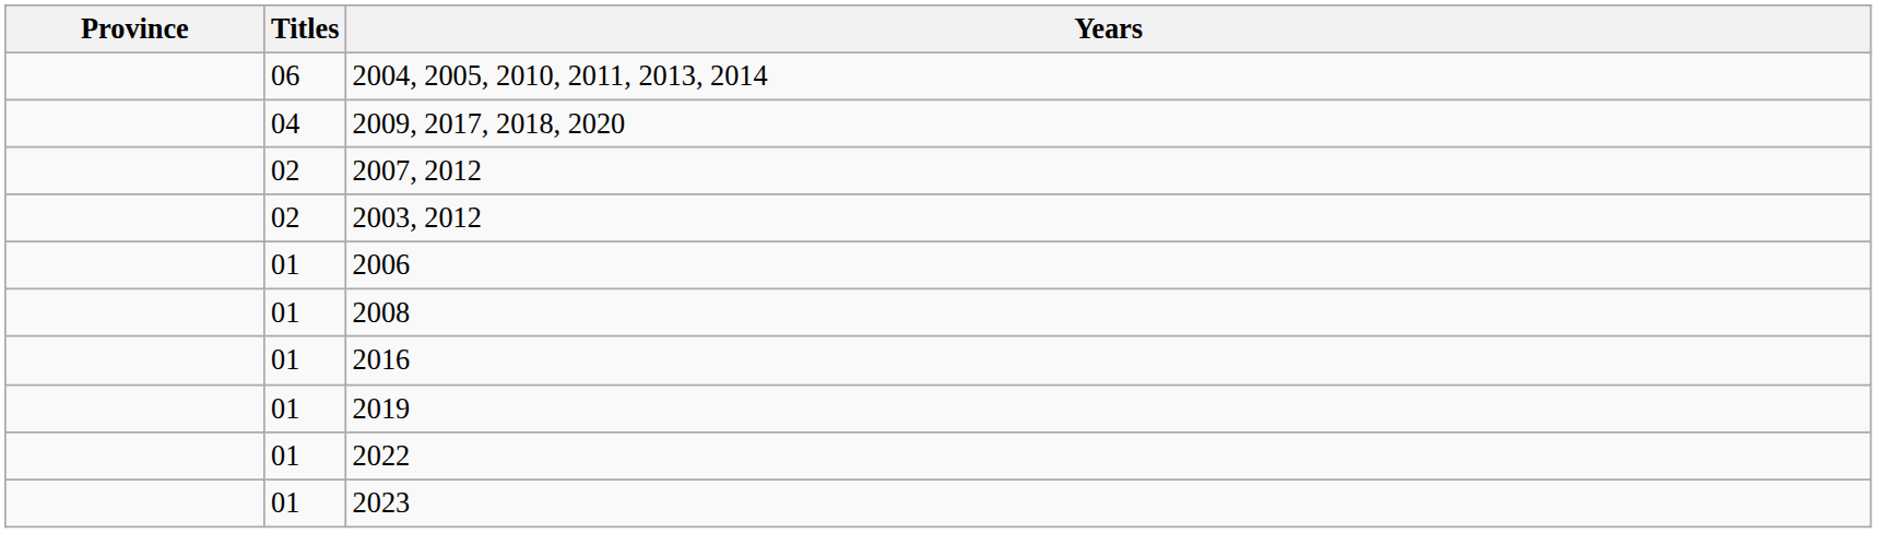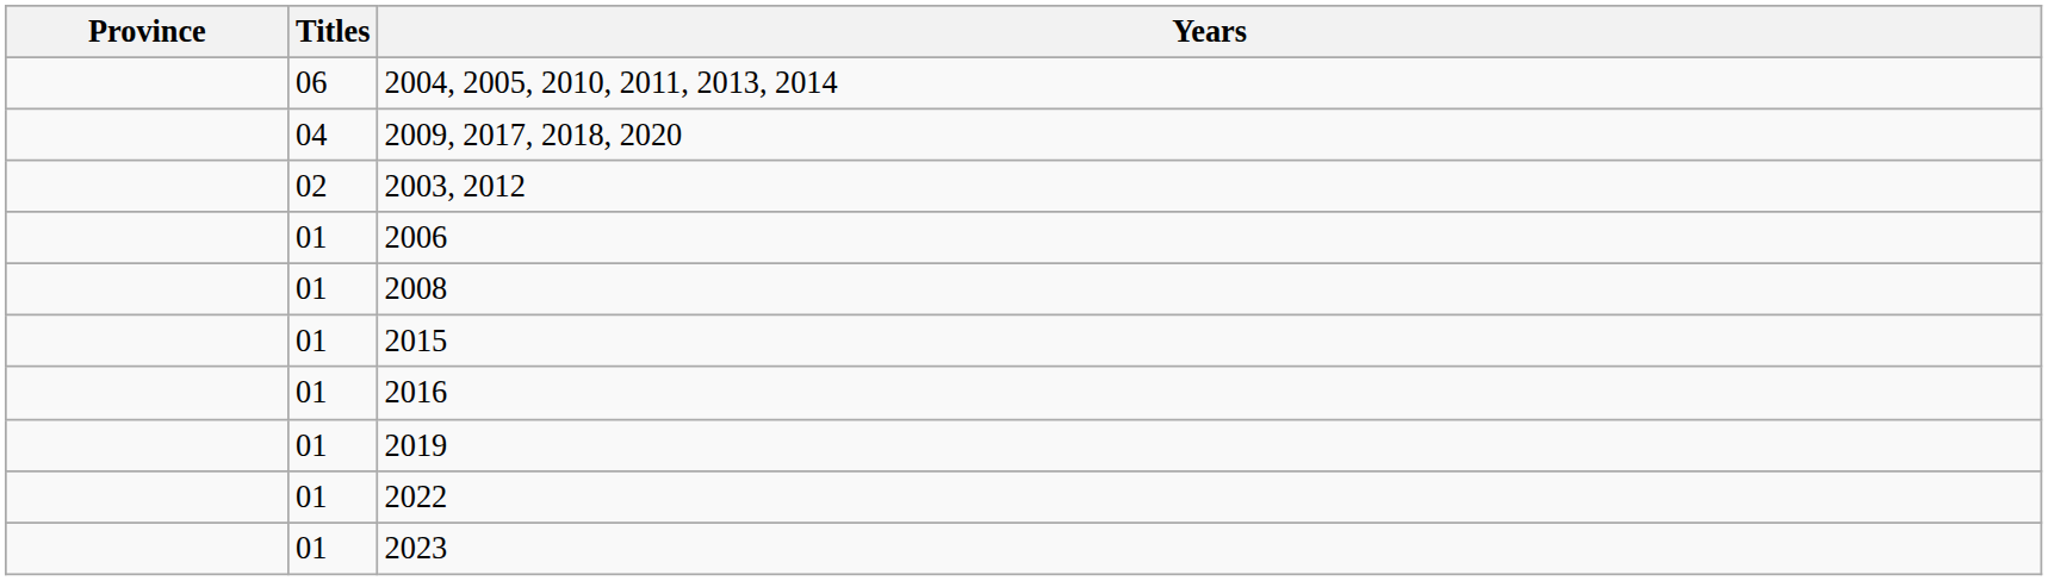 <table class="wikitable sortable" style="font-size: 95%">
 <tr>
 <th width="130">Province</th>
 <th width="10">Titles</th>
 <th width="800">Years</th>
 </tr>
 <tr>
 <td></td>
 <td>06</td>
 <td>2004, 2005, 2010, 2011, 2013, 2014</td>
 </tr>
 <tr>
 <td></td>
 <td>04</td>
 <td>2009, 2017, 2018, 2020</td>
 </tr>
 <tr>
 <td></td>
 <td>02</td>
-<td>2007, 2012</td>
-</tr>
-<tr>
-<td></td>
-<td>02</td>
 <td>2003, 2012</td>
 </tr>
 <tr>
 <td></td>
 <td>01</td>
 <td>2006</td>
 </tr>
 <tr>
 <td></td>
 <td>01</td>
 <td>2008</td>
+</tr>
+<tr>
+<td></td>
+<td>01</td>
+<td>2015</td>
 </tr>
 <tr>
 <td></td>
 <td>01</td>
 <td>2016</td>
 </tr>
 <tr>
 <td></td>
 <td>01</td>
 <td>2019</td>
 </tr>
 <tr>
 <td></td>
 <td>01</td>
 <td>2022</td>
 </tr>
 <tr>
 <td></td>
 <td>01</td>
 <td>2023</td>
 </tr>
 </table>
